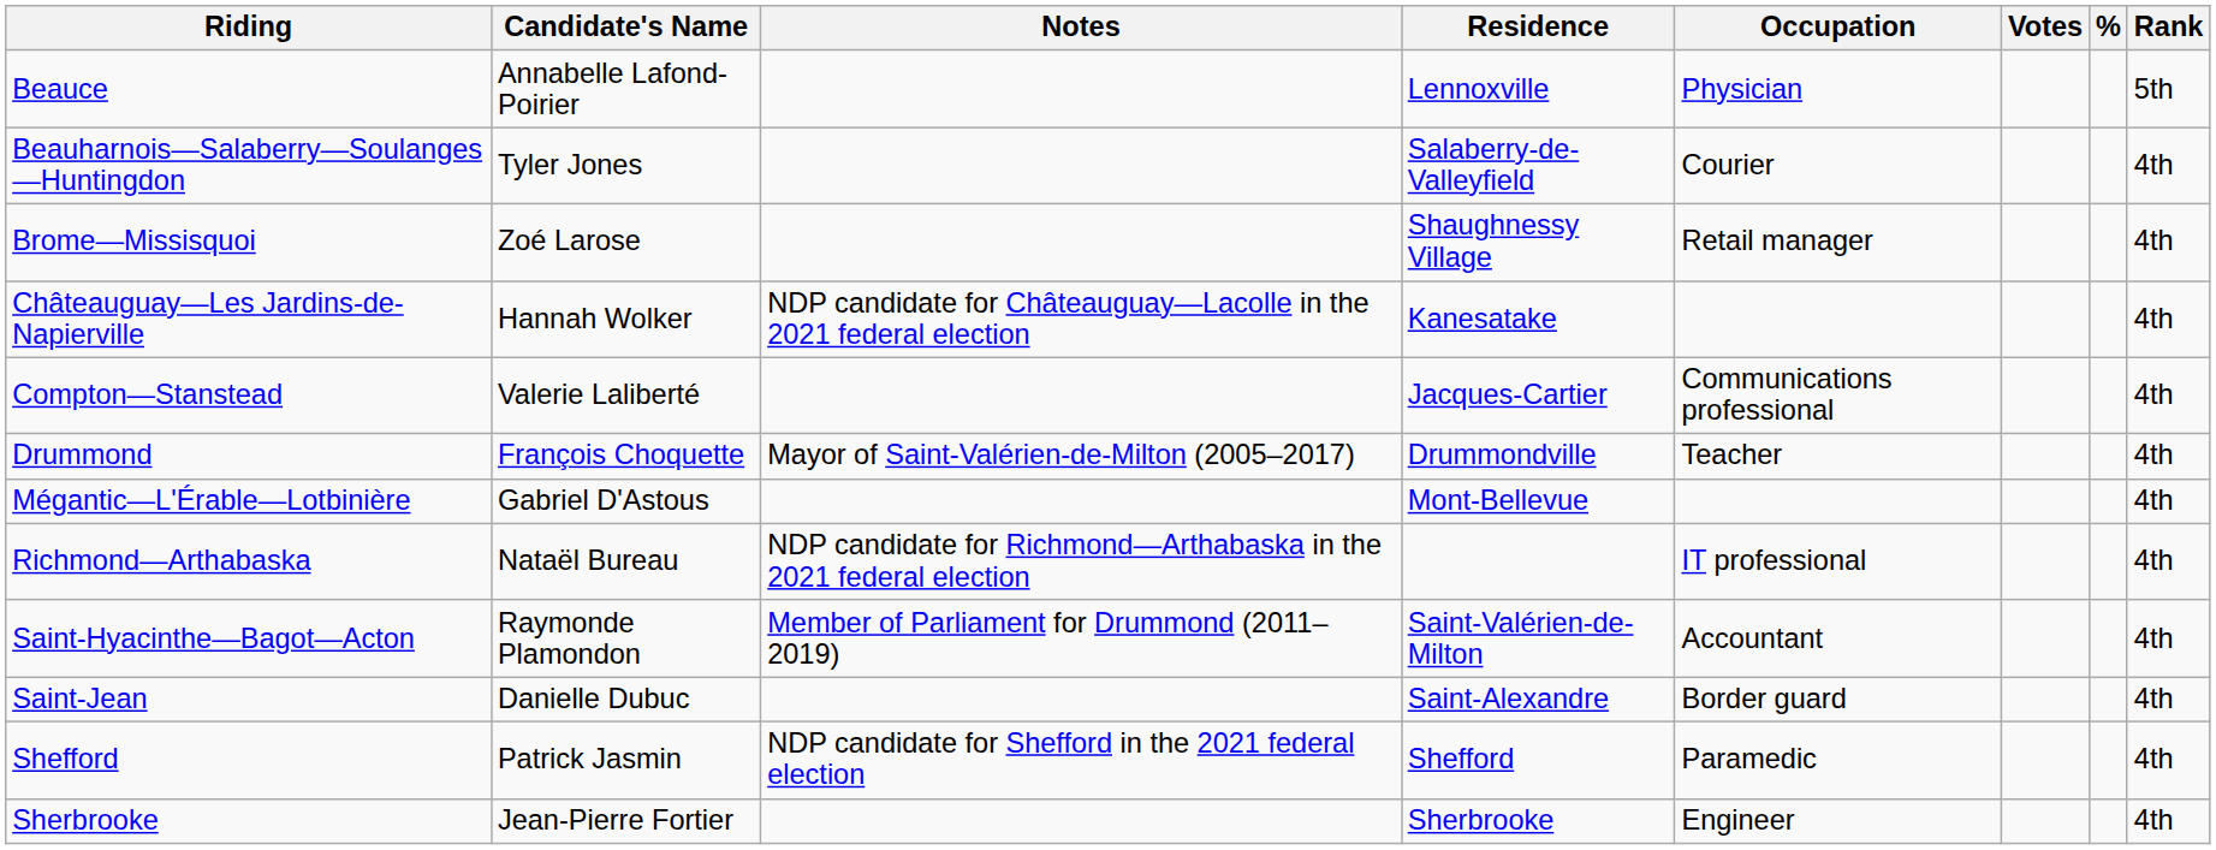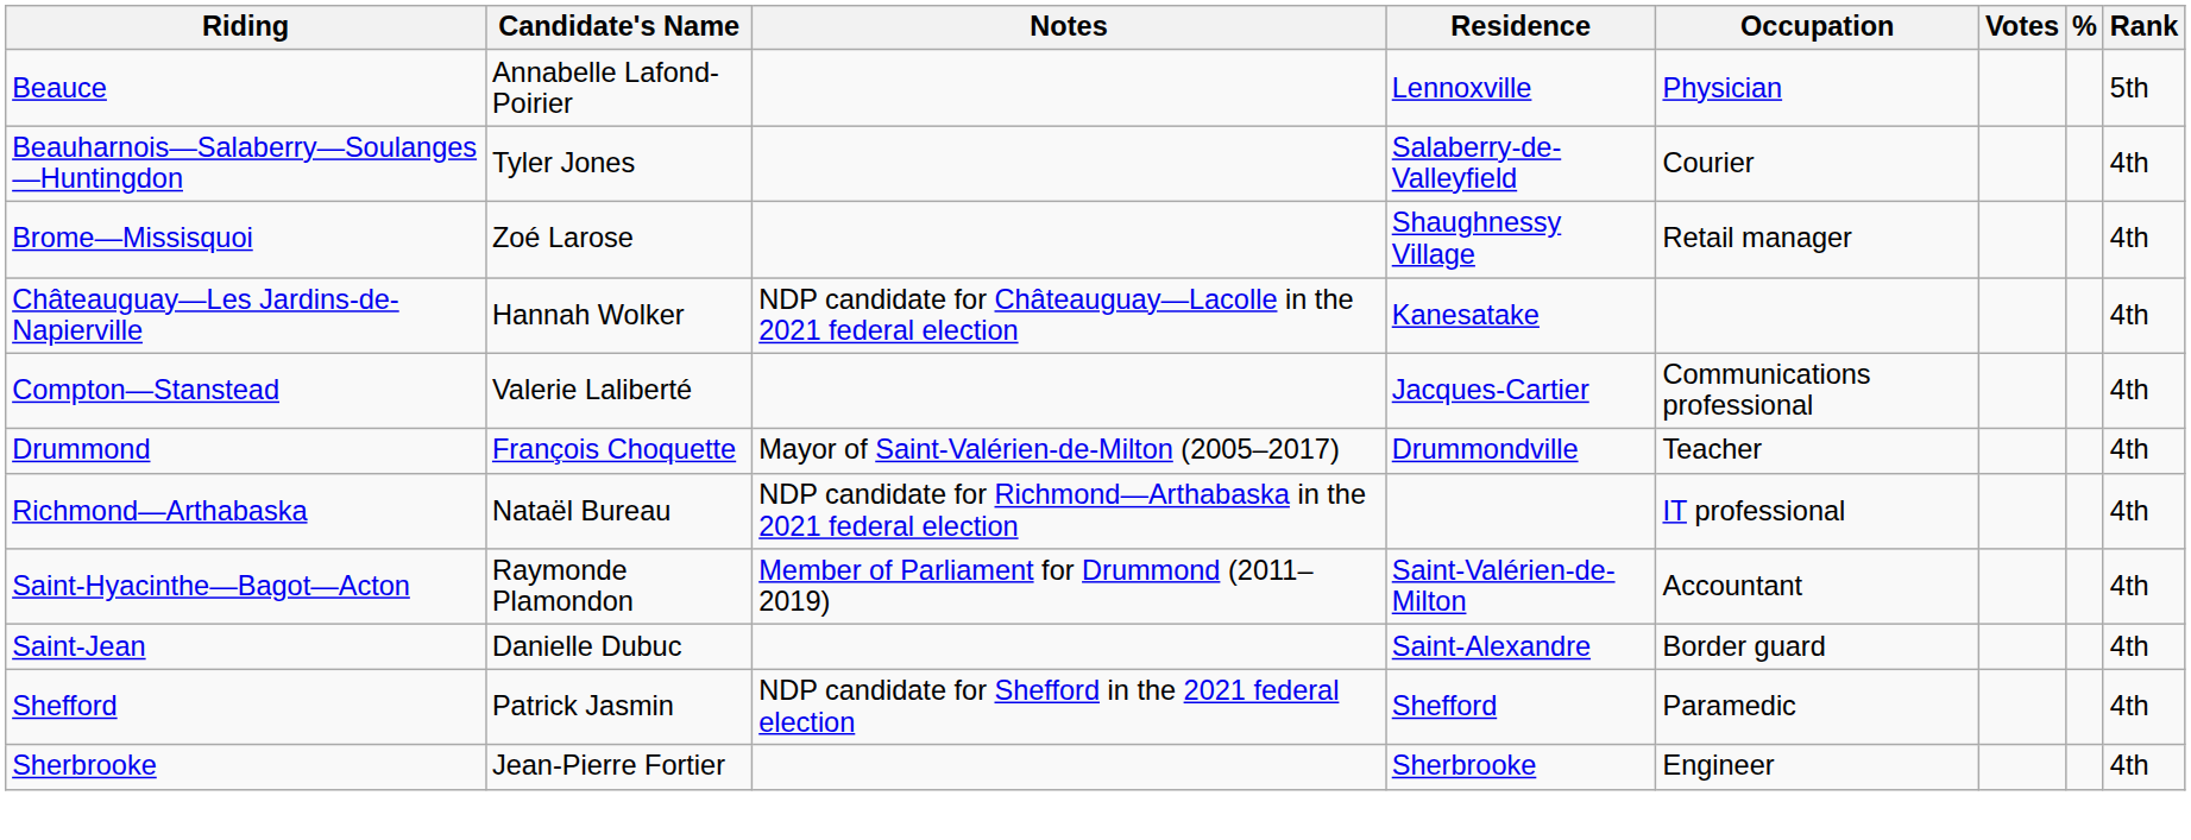 <table class="wikitable sortable">
 <tr>
 <th>Riding<br></th>
 <th>Candidate's Name</th>
 <th>Notes</th>
 <th>Residence</th>
 <th>Occupation</th>
 <th>Votes</th>
 <th>%</th>
 <th>Rank</th>
 </tr>
 <tr>
 <td><a href='#'>Beauce</a></td>
 <td>Annabelle Lafond-Poirier</td>
 <td></td>
 <td><a href='#'>Lennoxville</a></td>
 <td><a href='#'>Physician</a></td>
 <td></td>
 <td></td>
 <td>5th</td>
 </tr>
 <tr>
 <td><a href='#'>Beauharnois—Salaberry—Soulanges—Huntingdon</a></td>
 <td>Tyler Jones</td>
 <td></td>
 <td><a href='#'>Salaberry-de-Valleyfield</a></td>
 <td>Courier</td>
 <td></td>
 <td></td>
 <td>4th</td>
 </tr>
 <tr>
 <td><a href='#'>Brome—Missisquoi</a></td>
 <td>Zoé Larose</td>
 <td></td>
 <td><a href='#'>Shaughnessy Village</a></td>
 <td>Retail manager</td>
 <td></td>
 <td></td>
 <td>4th</td>
 </tr>
 <tr>
 <td><a href='#'>Châteauguay—Les Jardins-de-Napierville</a></td>
 <td>Hannah Wolker</td>
 <td>NDP candidate for <a href='#'>Châteauguay—Lacolle</a> in the <a href='#'>2021 federal election</a></td>
 <td><a href='#'>Kanesatake</a></td>
 <td></td>
 <td></td>
 <td></td>
 <td>4th</td>
 </tr>
 <tr>
 <td><a href='#'>Compton—Stanstead</a></td>
 <td>Valerie Laliberté</td>
 <td></td>
 <td><a href='#'>Jacques-Cartier</a></td>
 <td>Communications professional</td>
 <td></td>
 <td></td>
 <td>4th</td>
 </tr>
 <tr>
 <td><a href='#'>Drummond</a></td>
 <td><a href='#'>François Choquette</a></td>
 <td>Mayor of <a href='#'>Saint-Valérien-de-Milton</a> (2005–2017)</td>
 <td><a href='#'>Drummondville</a></td>
 <td>Teacher</td>
 <td></td>
 <td></td>
 <td>4th</td>
 </tr>
 <tr>
-<td><a href='#'>Mégantic—L'Érable—Lotbinière</a></td>
-<td>Gabriel D'Astous</td>
-<td></td>
-<td><a href='#'>Mont-Bellevue</a></td>
-<td></td>
-<td></td>
-<td></td>
-<td>4th</td>
-</tr>
-<tr>
 <td><a href='#'>Richmond—Arthabaska</a></td>
 <td>Nataël Bureau</td>
 <td>NDP candidate for <a href='#'>Richmond—Arthabaska</a> in the <a href='#'>2021 federal election</a></td>
 <td></td>
 <td><a href='#'>IT</a> professional</td>
 <td></td>
 <td></td>
 <td>4th</td>
 </tr>
 <tr>
 <td><a href='#'>Saint-Hyacinthe—Bagot—Acton</a></td>
 <td>Raymonde Plamondon</td>
 <td><a href='#'>Member of Parliament</a> for <a href='#'>Drummond</a> (2011–2019)</td>
 <td><a href='#'>Saint-Valérien-de-Milton</a></td>
 <td>Accountant</td>
 <td></td>
 <td></td>
 <td>4th</td>
 </tr>
 <tr>
 <td><a href='#'>Saint-Jean</a></td>
 <td>Danielle Dubuc</td>
 <td></td>
 <td><a href='#'>Saint-Alexandre</a></td>
 <td>Border guard</td>
 <td></td>
 <td></td>
 <td>4th</td>
 </tr>
 <tr>
 <td><a href='#'>Shefford</a></td>
 <td>Patrick Jasmin</td>
 <td>NDP candidate for <a href='#'>Shefford</a> in the <a href='#'>2021 federal election</a></td>
 <td><a href='#'>Shefford</a></td>
 <td>Paramedic</td>
 <td></td>
 <td></td>
 <td>4th</td>
 </tr>
 <tr>
 <td><a href='#'>Sherbrooke</a></td>
 <td>Jean-Pierre Fortier</td>
 <td></td>
 <td><a href='#'>Sherbrooke</a></td>
 <td>Engineer</td>
 <td></td>
 <td></td>
 <td>4th</td>
 </tr>
 </table>
